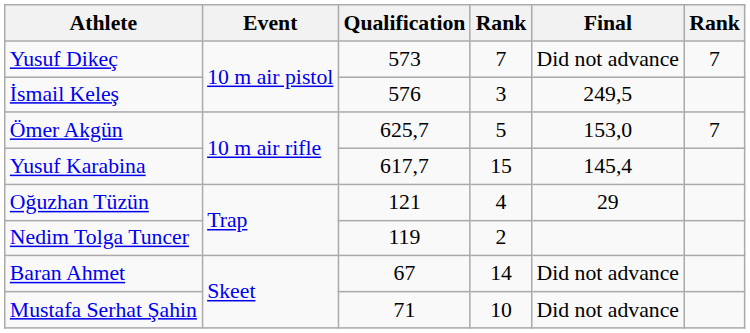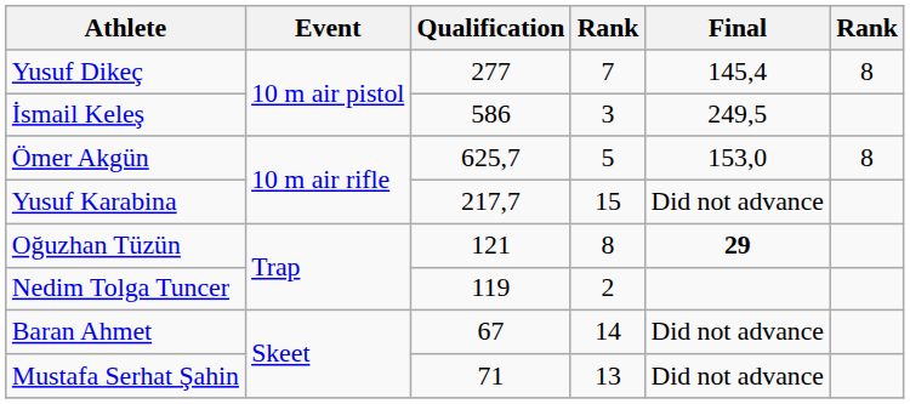 <table class=wikitable style="font-size:90%; text-align:center">
 <tr>
 <th>Athlete</th>
 <th>Event</th>
 <th>Qualification</th>
 <th>Rank</th>
 <th>Final</th>
 <th>Rank</th>
 </tr>
 <tr>
 <td align=left><a href='#'>Yusuf Dikeç</a></td>
 <td align=left rowspan=2><a href='#'>10 m air pistol</a></td>
-<td>573</td>
+<td>277</td>
 <td>7</td>
-<td>Did not advance</td>
-<td>7</td>
+<td>145,4</td>
+<td>8</td>
 </tr>
 <tr>
 <td align=left><a href='#'>İsmail Keleş</a></td>
-<td>576</td>
+<td>586</td>
 <td>3</td>
 <td>249,5</td>
 <td></td>
 </tr>
 <tr>
 <td align=left><a href='#'>Ömer Akgün</a></td>
 <td align=left rowspan=2><a href='#'>10 m air rifle</a></td>
 <td>625,7</td>
 <td>5</td>
 <td>153,0</td>
-<td>7</td>
+<td>8</td>
 </tr>
 <tr>
 <td align=left><a href='#'>Yusuf Karabina</a></td>
-<td>617,7</td>
+<td>217,7</td>
 <td>15</td>
-<td>145,4</td>
+<td>Did not advance</td>
 <td></td>
 </tr>
 <tr>
 <td align=left><a href='#'>Oğuzhan Tüzün</a></td>
 <td align=left rowspan=2><a href='#'>Trap</a></td>
 <td>121</td>
-<td>4</td>
-<td>29</td>
+<td>8</td>
+<td><strong>29</strong></td>
 <td></td>
 </tr>
 <tr>
 <td align=left><a href='#'>Nedim Tolga Tuncer</a></td>
 <td>119</td>
 <td>2</td>
 <td></td>
 <td></td>
 </tr>
 <tr>
 <td align=left><a href='#'>Baran Ahmet</a></td>
 <td align=left rowspan=2><a href='#'>Skeet</a></td>
 <td>67</td>
 <td>14</td>
 <td>Did not advance</td>
 <td></td>
 </tr>
 <tr>
 <td align=left><a href='#'>Mustafa Serhat Şahin</a></td>
 <td>71</td>
-<td>10</td>
+<td>13</td>
 <td>Did not advance</td>
 <td></td>
 </tr>
 </table>
